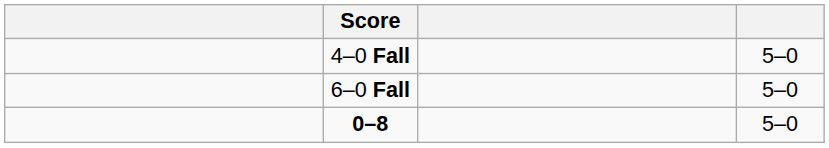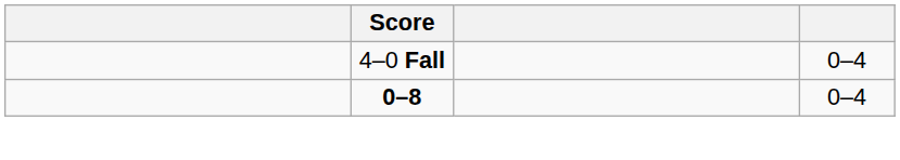 <table class="wikitable" style="text-align: center; ">
 <tr>
 <th align="right" width="270"></th>
 <th width="65">Score</th>
 <th align="left" width="270"></th>
 <th width="65"></th>
 </tr>
 <tr>
 <td align="left"><strong></strong></td>
 <td>4–0 <strong>Fall</strong></td>
 <td align="left"></td>
-<td>5–0 <strong></strong></td>
-</tr>
-<tr>
-<td align="left"><strong></strong></td>
-<td>6–0 <strong>Fall</strong></td>
-<td align="left"></td>
-<td>5–0 <strong></strong></td>
+<td>0–4 <strong></strong></td>
 </tr>
 <tr>
 <td align="left"></td>
 <td><strong>0–8</strong></td>
 <td align="left"><strong></strong></td>
-<td>5–0 <strong></strong></td>
+<td>0–4 <strong></strong></td>
 </tr>
 </table>
